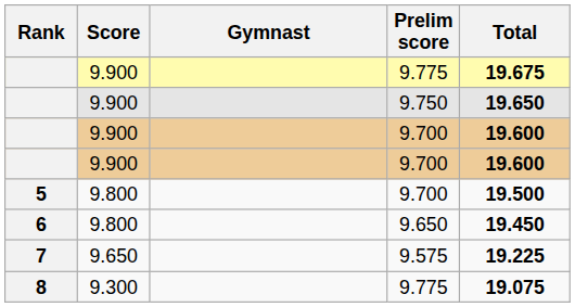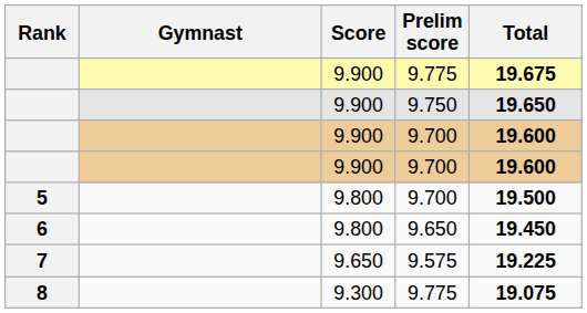 <table class="wikitable sortable" style="text-align:center; font-size:95%">
 <tr>
 <th scope="col" style="width:50px;">Rank</th>
+<th scope="col" style="width:180px;">Gymnast</th>
 <th scope="col" style="width:50px;">Score</th>
-<th scope="col" style="width:180px;">Gymnast</th>
 <th scope="col" style="width:50px;">Prelim score</th>
 <th scope="col" style="width:80px;">Total</th>
 </tr>
 <tr style="background:#fffcaf;">
 <th scope=row style="text-align:center"></th>
+<td style="text-align:left;"></td>
 <td>9.900</td>
-<td style="text-align:left;"></td>
 <td>9.775</td>
 <td><strong>19.675</strong></td>
 </tr>
 <tr style="background:#e5e5e5;">
 <th scope=row style="text-align:center"></th>
+<td style="text-align:left;"></td>
 <td>9.900</td>
-<td style="text-align:left;"></td>
 <td>9.750</td>
 <td><strong>19.650</strong></td>
 </tr>
 <tr style="background:#ec9;">
 <th scope=row style="text-align:center"></th>
+<td style="text-align:left;"></td>
 <td>9.900</td>
-<td style="text-align:left;"></td>
 <td>9.700</td>
 <td><strong>19.600</strong></td>
 </tr>
 <tr style="background:#ec9;">
 <th scope=row style="text-align:center"></th>
+<td style="text-align:left;"></td>
 <td>9.900</td>
-<td style="text-align:left;"></td>
 <td>9.700</td>
 <td><strong>19.600</strong></td>
 </tr>
 <tr>
 <th scope=row style="text-align:center">5</th>
+<td style="text-align:left;"></td>
 <td>9.800</td>
-<td style="text-align:left;"></td>
 <td>9.700</td>
 <td><strong>19.500</strong></td>
 </tr>
 <tr>
 <th scope=row style="text-align:center">6</th>
+<td style="text-align:left;"></td>
 <td>9.800</td>
-<td style="text-align:left;"></td>
 <td>9.650</td>
 <td><strong>19.450</strong></td>
 </tr>
 <tr>
 <th scope=row style="text-align:center">7</th>
+<td style="text-align:left;"></td>
 <td>9.650</td>
-<td style="text-align:left;"></td>
 <td>9.575</td>
 <td><strong>19.225</strong></td>
 </tr>
 <tr>
 <th scope=row style="text-align:center">8</th>
+<td style="text-align:left;"></td>
 <td>9.300</td>
-<td style="text-align:left;"></td>
 <td>9.775</td>
 <td><strong>19.075</strong></td>
 </tr>
 </table>
